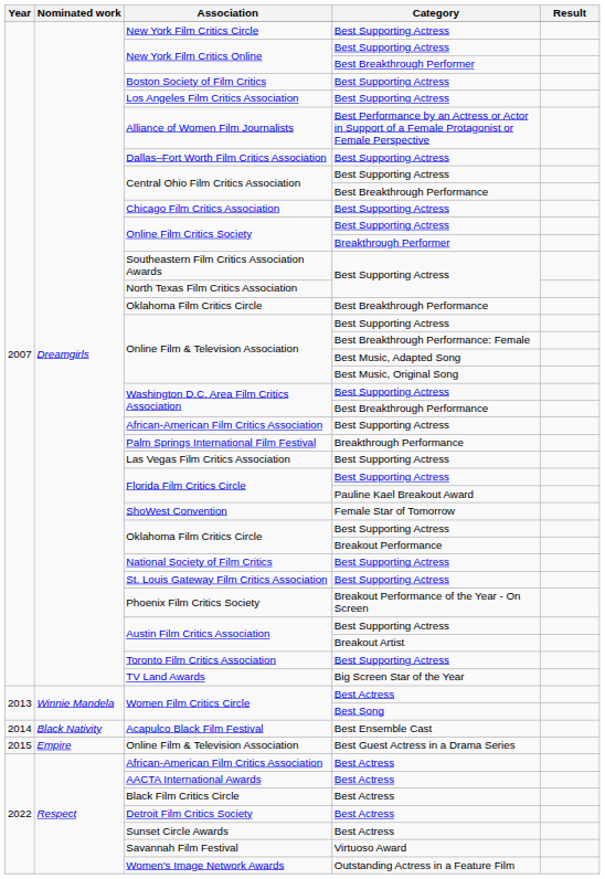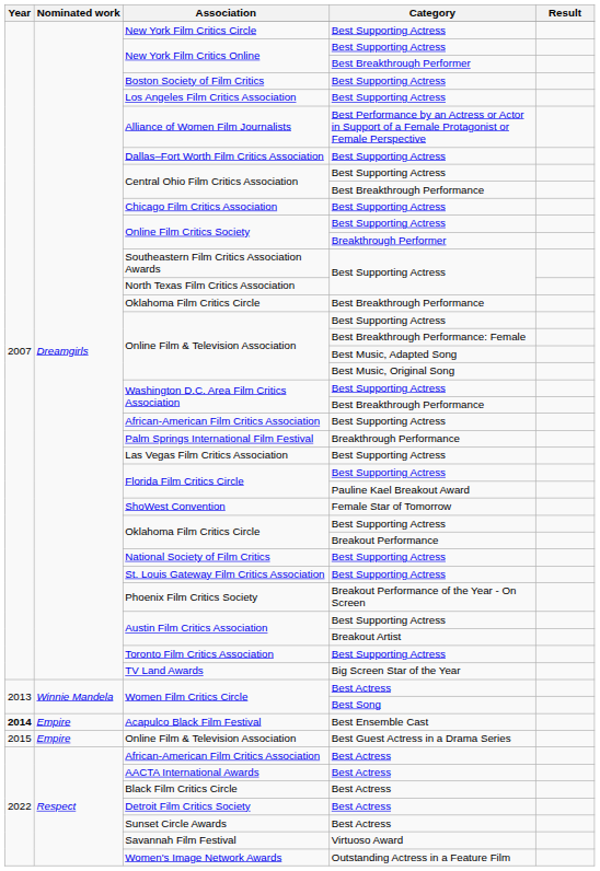 <table class="wikitable" width="100%">
 <tr>
 <th width=5%>Year</th>
 <th width=15%>Nominated work</th>
 <th width=35%>Association</th>
 <th width=35%>Category</th>
 <th width=10%>Result</th>
 </tr>
 <tr>
 <td rowspan="37" align="center">2007</td>
 <td rowspan="37"><em><a href='#'>Dreamgirls</a></em></td>
 </tr>
 <tr>
 <td><a href='#'>New York Film Critics Circle</a></td>
 <td><a href='#'>Best Supporting Actress</a></td>
 <td></td>
 </tr>
 <tr>
 <td rowspan="2"><a href='#'>New York Film Critics Online</a></td>
 <td><a href='#'>Best Supporting Actress</a></td>
 <td></td>
 </tr>
 <tr>
 <td><a href='#'>Best Breakthrough Performer</a></td>
 <td></td>
 </tr>
 <tr>
 <td><a href='#'>Boston Society of Film Critics</a></td>
 <td><a href='#'>Best Supporting Actress</a></td>
 <td></td>
 </tr>
 <tr>
 <td><a href='#'>Los Angeles Film Critics Association</a></td>
 <td><a href='#'>Best Supporting Actress</a></td>
 <td></td>
 </tr>
 <tr>
 <td><a href='#'>Alliance of Women Film Journalists</a></td>
 <td><a href='#'>Best Performance by an Actress or Actor in Support of a Female Protagonist or Female Perspective</a></td>
 <td></td>
 </tr>
 <tr>
 <td><a href='#'>Dallas–Fort Worth Film Critics Association</a></td>
 <td><a href='#'>Best Supporting Actress</a></td>
 <td></td>
 </tr>
 <tr>
 <td rowspan="2">Central Ohio Film Critics Association</td>
 <td>Best Supporting Actress</td>
 <td></td>
 </tr>
 <tr>
 <td>Best Breakthrough Performance</td>
 <td></td>
 </tr>
 <tr>
 <td><a href='#'>Chicago Film Critics Association</a></td>
 <td><a href='#'>Best Supporting Actress</a></td>
 <td></td>
 </tr>
 <tr>
 <td rowspan="2"><a href='#'>Online Film Critics Society</a></td>
 <td><a href='#'>Best Supporting Actress</a></td>
 <td></td>
 </tr>
 <tr>
 <td><a href='#'>Breakthrough Performer</a></td>
 <td></td>
 </tr>
 <tr>
 <td>Southeastern Film Critics Association Awards</td>
 <td rowspan="2">Best Supporting Actress</td>
 <td></td>
 </tr>
 <tr>
 <td>North Texas Film Critics Association</td>
 <td></td>
 </tr>
 <tr>
 <td>Oklahoma Film Critics Circle</td>
 <td>Best Breakthrough Performance</td>
 <td></td>
 </tr>
 <tr>
 <td rowspan="4">Online Film & Television Association</td>
 <td>Best Supporting Actress</td>
 <td></td>
 </tr>
 <tr>
 <td>Best Breakthrough Performance: Female</td>
 <td></td>
 </tr>
 <tr>
 <td>Best Music, Adapted Song</td>
 <td></td>
 </tr>
 <tr>
 <td>Best Music, Original Song</td>
 <td></td>
 </tr>
 <tr>
 <td rowspan="2"><a href='#'>Washington D.C. Area Film Critics Association</a></td>
 <td><a href='#'>Best Supporting Actress</a></td>
 <td></td>
 </tr>
 <tr>
 <td>Best Breakthrough Performance</td>
 <td></td>
 </tr>
 <tr>
 <td><a href='#'>African-American Film Critics Association</a></td>
 <td>Best Supporting Actress</td>
 <td></td>
 </tr>
 <tr>
 <td><a href='#'>Palm Springs International Film Festival</a></td>
 <td>Breakthrough Performance</td>
 <td></td>
 </tr>
 <tr>
 <td>Las Vegas Film Critics Association</td>
 <td>Best Supporting Actress</td>
 <td></td>
 </tr>
 <tr>
 <td rowspan="2"><a href='#'>Florida Film Critics Circle</a></td>
 <td><a href='#'>Best Supporting Actress</a></td>
 <td></td>
 </tr>
 <tr>
 <td>Pauline Kael Breakout Award</td>
 <td></td>
 </tr>
 <tr>
 <td><a href='#'>ShoWest Convention</a></td>
 <td>Female Star of Tomorrow</td>
 <td></td>
 </tr>
 <tr>
 <td rowspan="2">Oklahoma Film Critics Circle</td>
 <td>Best Supporting Actress</td>
 <td></td>
 </tr>
 <tr>
 <td>Breakout Performance</td>
 <td></td>
 </tr>
 <tr>
 <td><a href='#'>National Society of Film Critics</a></td>
 <td><a href='#'>Best Supporting Actress</a></td>
 <td></td>
 </tr>
 <tr>
 <td><a href='#'>St. Louis Gateway Film Critics Association</a></td>
 <td><a href='#'>Best Supporting Actress</a></td>
 <td></td>
 </tr>
 <tr>
 <td>Phoenix Film Critics Society</td>
 <td>Breakout Performance of the Year - On Screen</td>
 <td></td>
 </tr>
 <tr>
 <td rowspan="2"><a href='#'>Austin Film Critics Association</a></td>
 <td>Best Supporting Actress</td>
 <td></td>
 </tr>
 <tr>
 <td>Breakout Artist</td>
 <td></td>
 </tr>
 <tr>
 <td><a href='#'>Toronto Film Critics Association</a></td>
 <td><a href='#'>Best Supporting Actress</a></td>
 <td></td>
 </tr>
 <tr>
 <td><a href='#'>TV Land Awards</a></td>
 <td>Big Screen Star of the Year</td>
 <td></td>
 </tr>
 <tr>
 <td rowspan="2" align="center">2013</td>
 <td rowspan="2"><em><a href='#'>Winnie Mandela</a></em></td>
 <td rowspan="2"><a href='#'>Women Film Critics Circle</a></td>
 <td><a href='#'>Best Actress</a></td>
 <td></td>
 </tr>
 <tr>
 <td><a href='#'>Best Song</a></td>
 <td></td>
 </tr>
 <tr>
-<td align="center">2014</td>
-<td><em><a href='#'>Black Nativity</a></em></td>
+<td align="center"><strong>2014</strong></td>
+<td><em><a href='#'>Empire</a></em></td>
 <td><a href='#'>Acapulco Black Film Festival</a></td>
 <td>Best Ensemble Cast</td>
 <td></td>
 </tr>
 <tr>
 <td align="center">2015</td>
 <td><em><a href='#'>Empire</a></em></td>
 <td>Online Film & Television Association</td>
 <td>Best Guest Actress in a Drama Series</td>
 <td></td>
 </tr>
 <tr>
 <td rowspan="7" align="center">2022</td>
 <td rowspan="7"><em><a href='#'>Respect</a></em></td>
 <td><a href='#'>African-American Film Critics Association</a></td>
 <td><a href='#'>Best Actress</a></td>
 <td></td>
 </tr>
 <tr>
 <td><a href='#'>AACTA International Awards</a></td>
 <td><a href='#'>Best Actress</a></td>
 <td></td>
 </tr>
 <tr>
 <td>Black Film Critics Circle</td>
 <td>Best Actress</td>
 <td></td>
 </tr>
 <tr>
 <td><a href='#'>Detroit Film Critics Society</a></td>
 <td><a href='#'>Best Actress</a></td>
 <td></td>
 </tr>
 <tr>
 <td>Sunset Circle Awards</td>
 <td>Best Actress</td>
 <td></td>
 </tr>
 <tr>
 <td>Savannah Film Festival</td>
 <td>Virtuoso Award</td>
 <td></td>
 </tr>
 <tr>
 <td><a href='#'>Women's Image Network Awards</a></td>
 <td>Outstanding Actress in a Feature Film</td>
 <td></td>
 </tr>
 </table>
